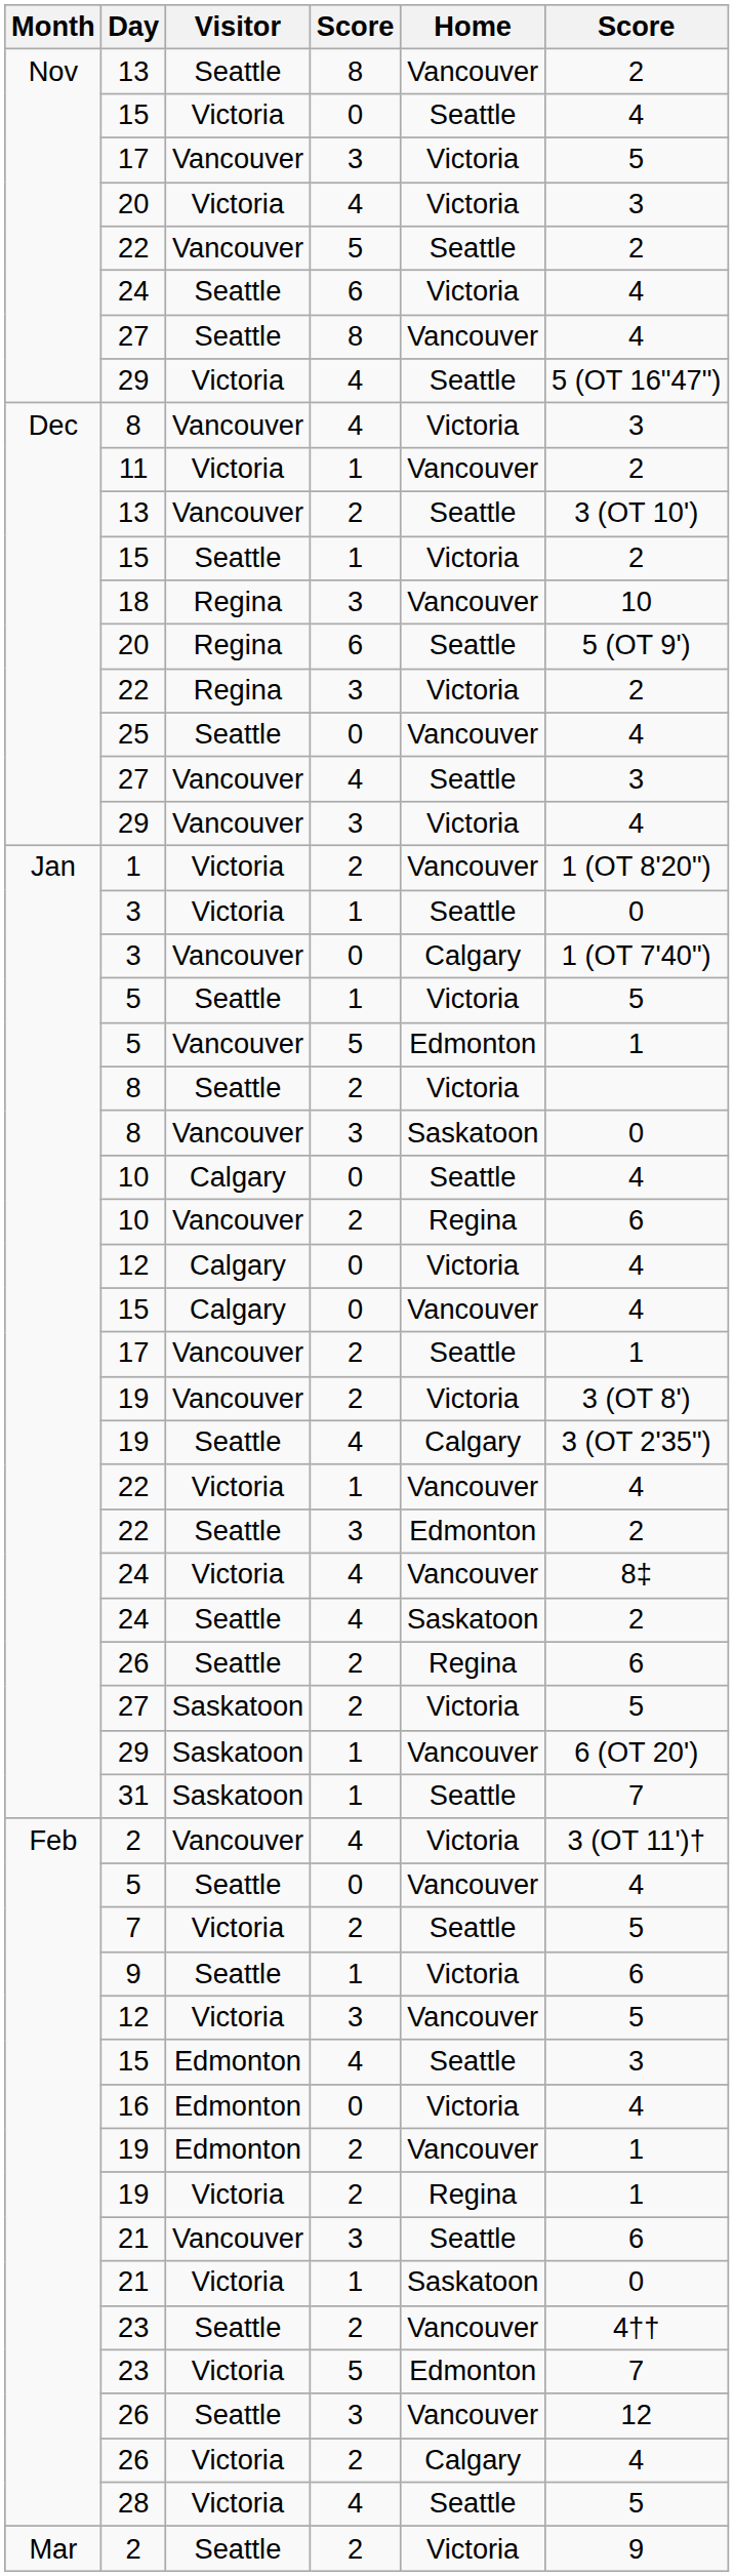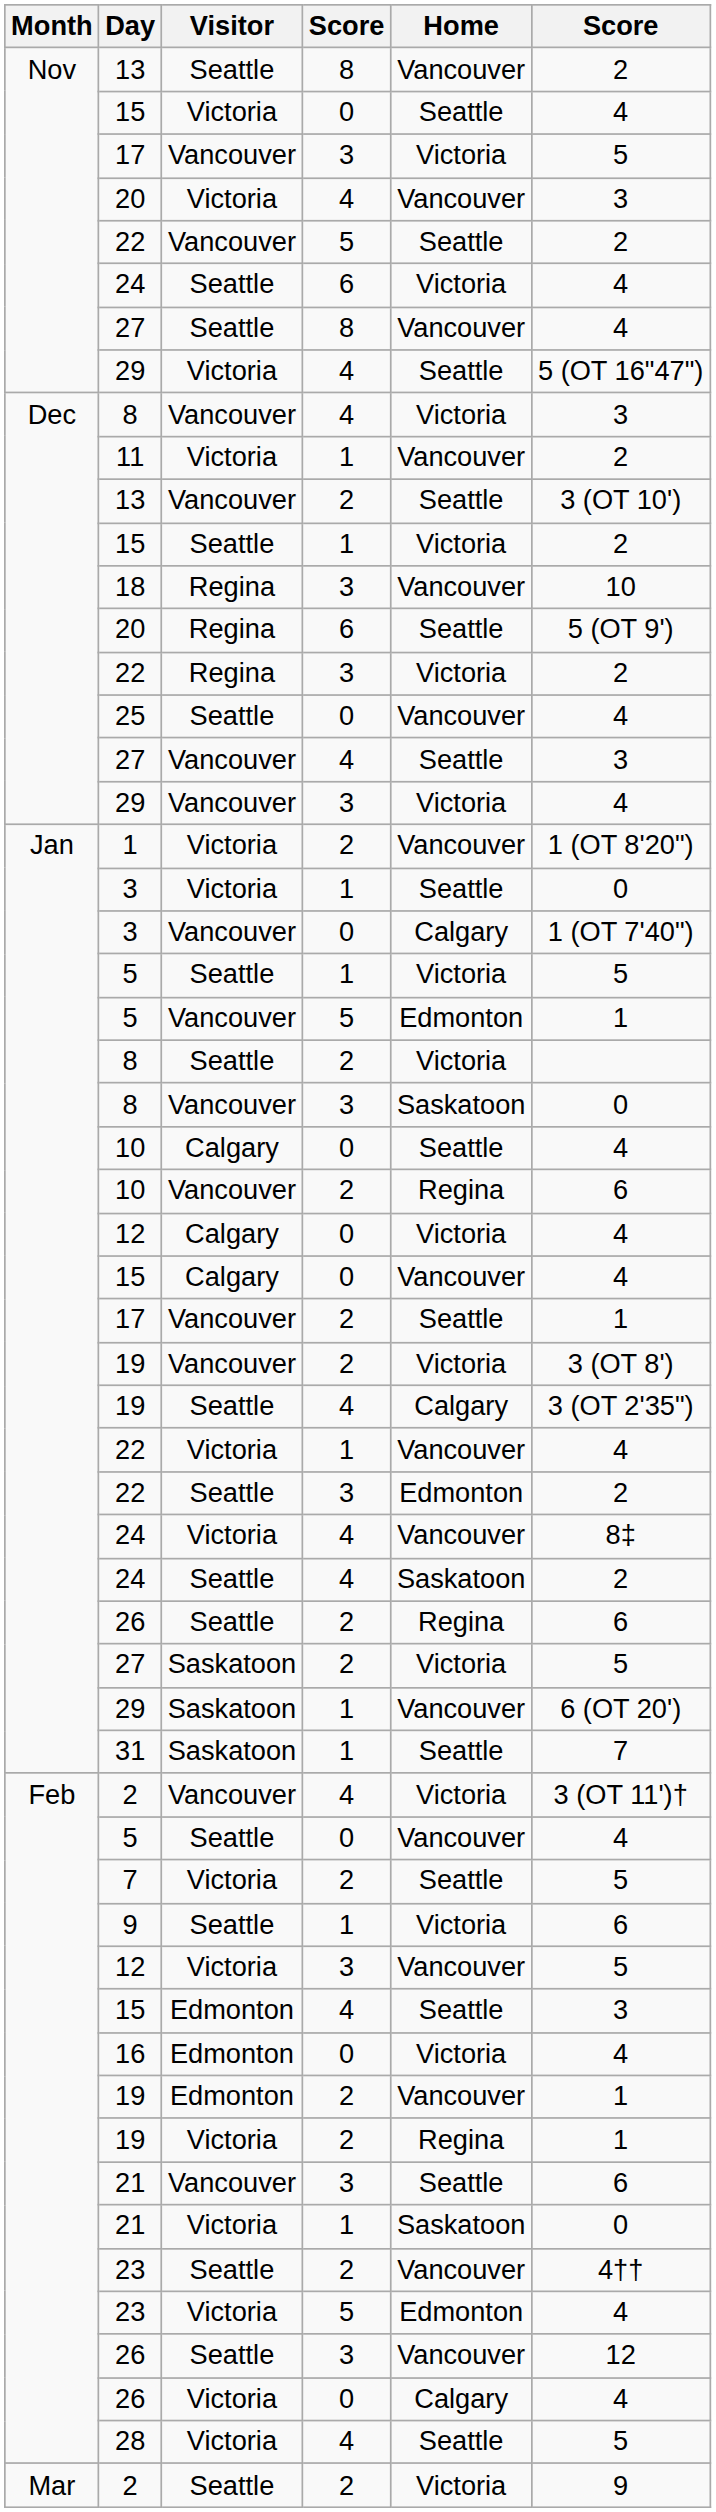 <table class="wikitable sortable" style="text-align:center;">
 <tr>
 <th>Month</th>
 <th>Day</th>
 <th>Visitor</th>
 <th>Score</th>
 <th>Home</th>
 <th>Score</th>
 </tr>
 <tr>
 <td rowspan="8" valign="top">Nov</td>
 <td>13</td>
 <td>Seattle</td>
 <td>8</td>
 <td>Vancouver</td>
 <td>2</td>
 </tr>
 <tr>
 <td>15</td>
 <td>Victoria</td>
 <td>0</td>
 <td>Seattle</td>
 <td>4</td>
 </tr>
 <tr>
 <td>17</td>
 <td>Vancouver</td>
 <td>3</td>
 <td>Victoria</td>
 <td>5</td>
 </tr>
 <tr>
 <td>20</td>
 <td>Victoria</td>
 <td>4</td>
-<td>Victoria</td>
+<td>Vancouver</td>
 <td>3</td>
 </tr>
 <tr>
 <td>22</td>
 <td>Vancouver</td>
 <td>5</td>
 <td>Seattle</td>
 <td>2</td>
 </tr>
 <tr>
 <td>24</td>
 <td>Seattle</td>
 <td>6</td>
 <td>Victoria</td>
 <td>4</td>
 </tr>
 <tr>
 <td>27</td>
 <td>Seattle</td>
 <td>8</td>
 <td>Vancouver</td>
 <td>4</td>
 </tr>
 <tr>
 <td>29</td>
 <td>Victoria</td>
 <td>4</td>
 <td>Seattle</td>
 <td>5 (OT 16"47")</td>
 </tr>
 <tr>
 <td rowspan="10" valign="top">Dec</td>
 <td>8</td>
 <td>Vancouver</td>
 <td>4</td>
 <td>Victoria</td>
 <td>3</td>
 </tr>
 <tr>
 <td>11</td>
 <td>Victoria</td>
 <td>1</td>
 <td>Vancouver</td>
 <td>2</td>
 </tr>
 <tr>
 <td>13</td>
 <td>Vancouver</td>
 <td>2</td>
 <td>Seattle</td>
 <td>3 (OT 10')</td>
 </tr>
 <tr>
 <td>15</td>
 <td>Seattle</td>
 <td>1</td>
 <td>Victoria</td>
 <td>2</td>
 </tr>
 <tr>
 <td>18</td>
 <td>Regina</td>
 <td>3</td>
 <td>Vancouver</td>
 <td>10</td>
 </tr>
 <tr>
 <td>20</td>
 <td>Regina</td>
 <td>6</td>
 <td>Seattle</td>
 <td>5 (OT 9')</td>
 </tr>
 <tr>
 <td>22</td>
 <td>Regina</td>
 <td>3</td>
 <td>Victoria</td>
 <td>2</td>
 </tr>
 <tr>
 <td>25</td>
 <td>Seattle</td>
 <td>0</td>
 <td>Vancouver</td>
 <td>4</td>
 </tr>
 <tr>
 <td>27</td>
 <td>Vancouver</td>
 <td>4</td>
 <td>Seattle</td>
 <td>3</td>
 </tr>
 <tr>
 <td>29</td>
 <td>Vancouver</td>
 <td>3</td>
 <td>Victoria</td>
 <td>4</td>
 </tr>
 <tr>
 <td rowspan="22" valign="top">Jan</td>
 <td>1</td>
 <td>Victoria</td>
 <td>2</td>
 <td>Vancouver</td>
 <td>1 (OT 8'20")</td>
 </tr>
 <tr>
 <td>3</td>
 <td>Victoria</td>
 <td>1</td>
 <td>Seattle</td>
 <td>0</td>
 </tr>
 <tr>
 <td>3</td>
 <td>Vancouver</td>
 <td>0</td>
 <td>Calgary</td>
 <td>1 (OT 7'40")</td>
 </tr>
 <tr>
 <td>5</td>
 <td>Seattle</td>
 <td>1</td>
 <td>Victoria</td>
 <td>5</td>
 </tr>
 <tr>
 <td>5</td>
 <td>Vancouver</td>
 <td>5</td>
 <td>Edmonton</td>
 <td>1</td>
 </tr>
 <tr>
 <td>8</td>
 <td>Seattle</td>
 <td>2</td>
 <td>Victoria</td>
 <td></td>
 </tr>
 <tr>
 <td>8</td>
 <td>Vancouver</td>
 <td>3</td>
 <td>Saskatoon</td>
 <td>0</td>
 </tr>
 <tr>
 <td>10</td>
 <td>Calgary</td>
 <td>0</td>
 <td>Seattle</td>
 <td>4</td>
 </tr>
 <tr>
 <td>10</td>
 <td>Vancouver</td>
 <td>2</td>
 <td>Regina</td>
 <td>6</td>
 </tr>
 <tr>
 <td>12</td>
 <td>Calgary</td>
 <td>0</td>
 <td>Victoria</td>
 <td>4</td>
 </tr>
 <tr>
 <td>15</td>
 <td>Calgary</td>
 <td>0</td>
 <td>Vancouver</td>
 <td>4</td>
 </tr>
 <tr>
 <td>17</td>
 <td>Vancouver</td>
 <td>2</td>
 <td>Seattle</td>
 <td>1</td>
 </tr>
 <tr>
 <td>19</td>
 <td>Vancouver</td>
 <td>2</td>
 <td>Victoria</td>
 <td>3 (OT 8')</td>
 </tr>
 <tr>
 <td>19</td>
 <td>Seattle</td>
 <td>4</td>
 <td>Calgary</td>
 <td>3 (OT 2'35")</td>
 </tr>
 <tr>
 <td>22</td>
 <td>Victoria</td>
 <td>1</td>
 <td>Vancouver</td>
 <td>4</td>
 </tr>
 <tr>
 <td>22</td>
 <td>Seattle</td>
 <td>3</td>
 <td>Edmonton</td>
 <td>2</td>
 </tr>
 <tr>
 <td>24</td>
 <td>Victoria</td>
 <td>4</td>
 <td>Vancouver</td>
 <td>8‡</td>
 </tr>
 <tr>
 <td>24</td>
 <td>Seattle</td>
 <td>4</td>
 <td>Saskatoon</td>
 <td>2</td>
 </tr>
 <tr>
 <td>26</td>
 <td>Seattle</td>
 <td>2</td>
 <td>Regina</td>
 <td>6</td>
 </tr>
 <tr>
 <td>27</td>
 <td>Saskatoon</td>
 <td>2</td>
 <td>Victoria</td>
 <td>5</td>
 </tr>
 <tr>
 <td>29</td>
 <td>Saskatoon</td>
 <td>1</td>
 <td>Vancouver</td>
 <td>6 (OT 20')</td>
 </tr>
 <tr>
 <td>31</td>
 <td>Saskatoon</td>
 <td>1</td>
 <td>Seattle</td>
 <td>7</td>
 </tr>
 <tr>
 <td rowspan="16" valign="top">Feb</td>
 <td>2</td>
 <td>Vancouver</td>
 <td>4</td>
 <td>Victoria</td>
 <td>3 (OT 11')†</td>
 </tr>
 <tr>
 <td>5</td>
 <td>Seattle</td>
 <td>0</td>
 <td>Vancouver</td>
 <td>4</td>
 </tr>
 <tr>
 <td>7</td>
 <td>Victoria</td>
 <td>2</td>
 <td>Seattle</td>
 <td>5</td>
 </tr>
 <tr>
 <td>9</td>
 <td>Seattle</td>
 <td>1</td>
 <td>Victoria</td>
 <td>6</td>
 </tr>
 <tr>
 <td>12</td>
 <td>Victoria</td>
 <td>3</td>
 <td>Vancouver</td>
 <td>5</td>
 </tr>
 <tr>
 <td>15</td>
 <td>Edmonton</td>
 <td>4</td>
 <td>Seattle</td>
 <td>3</td>
 </tr>
 <tr>
 <td>16</td>
 <td>Edmonton</td>
 <td>0</td>
 <td>Victoria</td>
 <td>4</td>
 </tr>
 <tr>
 <td>19</td>
 <td>Edmonton</td>
 <td>2</td>
 <td>Vancouver</td>
 <td>1</td>
 </tr>
 <tr>
 <td>19</td>
 <td>Victoria</td>
 <td>2</td>
 <td>Regina</td>
 <td>1</td>
 </tr>
 <tr>
 <td>21</td>
 <td>Vancouver</td>
 <td>3</td>
 <td>Seattle</td>
 <td>6</td>
 </tr>
 <tr>
 <td>21</td>
 <td>Victoria</td>
 <td>1</td>
 <td>Saskatoon</td>
 <td>0</td>
 </tr>
 <tr>
 <td>23</td>
 <td>Seattle</td>
 <td>2</td>
 <td>Vancouver</td>
 <td>4††</td>
 </tr>
 <tr>
 <td>23</td>
 <td>Victoria</td>
 <td>5</td>
 <td>Edmonton</td>
-<td>7</td>
+<td>4</td>
 </tr>
 <tr>
 <td>26</td>
 <td>Seattle</td>
 <td>3</td>
 <td>Vancouver</td>
 <td>12</td>
 </tr>
 <tr>
 <td>26</td>
 <td>Victoria</td>
-<td>2</td>
+<td>0</td>
 <td>Calgary</td>
 <td>4</td>
 </tr>
 <tr>
 <td>28</td>
 <td>Victoria</td>
 <td>4</td>
 <td>Seattle</td>
 <td>5</td>
 </tr>
 <tr>
 <td valign="top">Mar</td>
 <td>2</td>
 <td>Seattle</td>
 <td>2</td>
 <td>Victoria</td>
 <td>9</td>
 </tr>
 </table>
